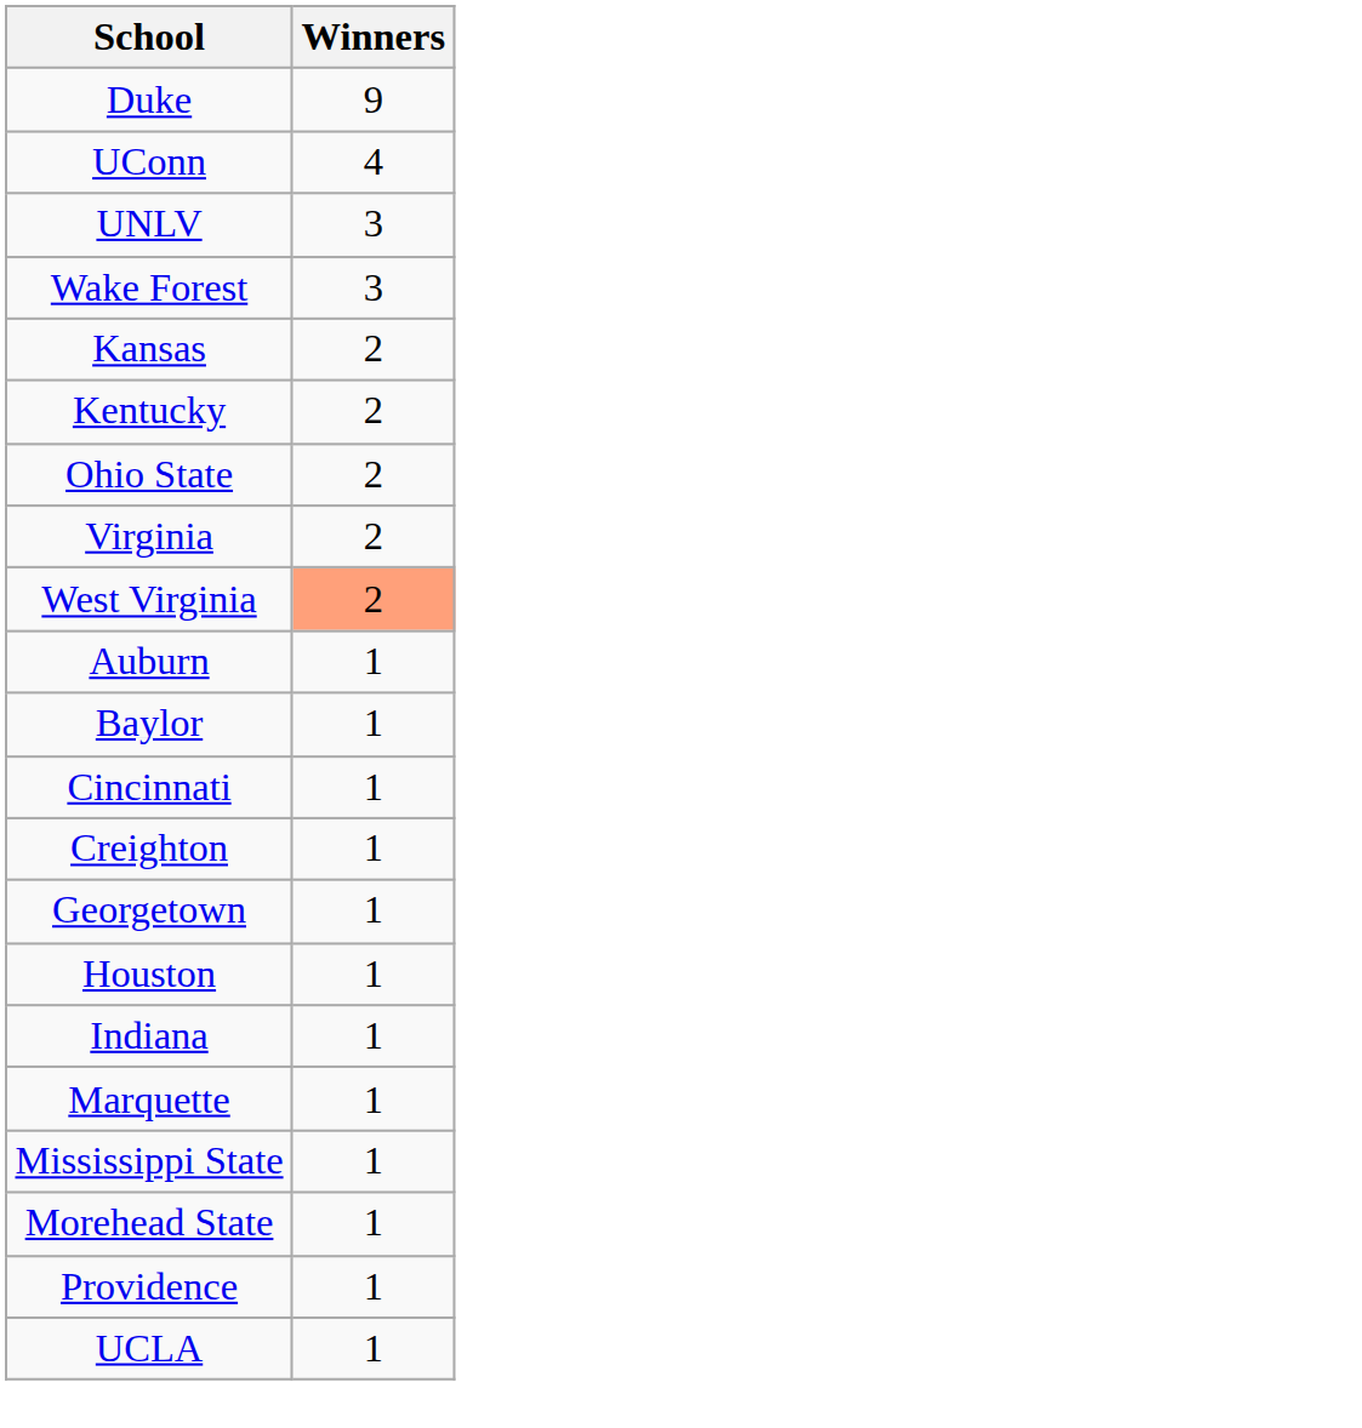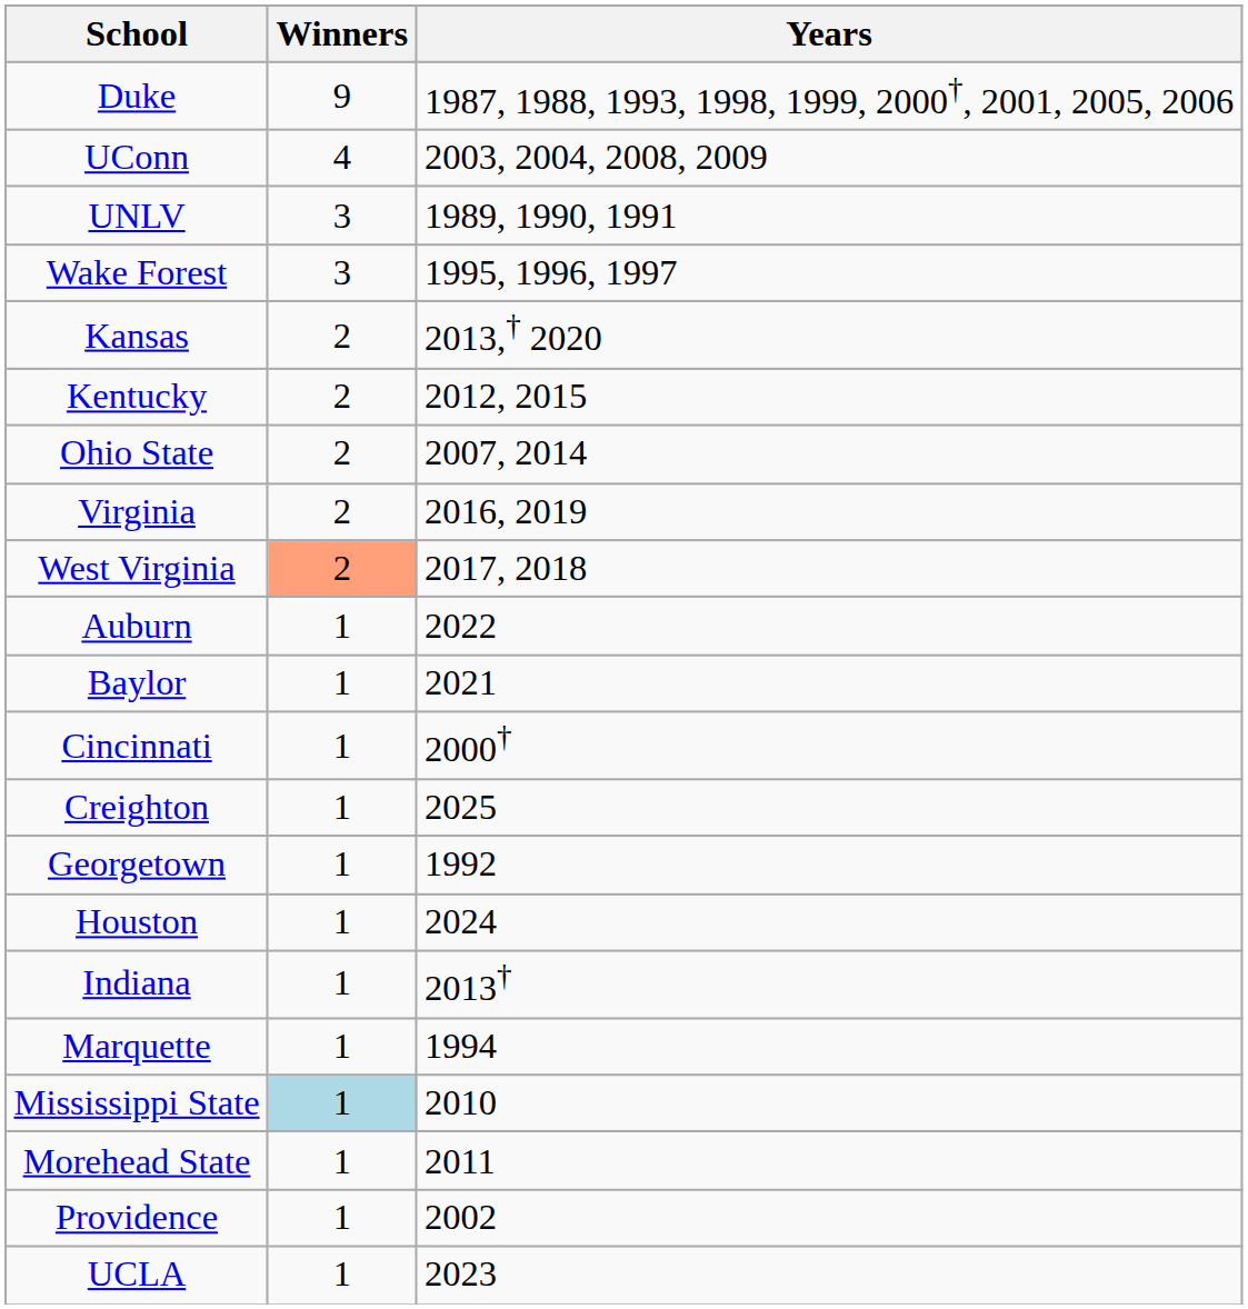 <table class="wikitable" style="text-align:center;">
 <tr>
 <th>School</th>
 <th>Winners</th>
+<th>Years</th>
 </tr>
 <tr>
 <td><a href='#'>Duke</a></td>
 <td>9</td>
+<td align=left>1987, 1988, 1993, 1998, 1999, 2000<sup>†</sup>, 2001, 2005, 2006</td>
 </tr>
 <tr>
 <td><a href='#'>UConn</a></td>
 <td>4</td>
+<td align=left>2003, 2004, 2008, 2009</td>
 </tr>
 <tr>
 <td><a href='#'>UNLV</a></td>
 <td>3</td>
+<td align=left>1989, 1990, 1991</td>
 </tr>
 <tr>
 <td><a href='#'>Wake Forest</a></td>
 <td>3</td>
+<td align=left>1995, 1996, 1997</td>
 </tr>
 <tr>
 <td><a href='#'>Kansas</a></td>
 <td>2</td>
+<td align=left>2013,<sup>†</sup> 2020</td>
 </tr>
 <tr>
 <td><a href='#'>Kentucky</a></td>
 <td>2</td>
+<td align=left>2012, 2015</td>
 </tr>
 <tr>
 <td><a href='#'>Ohio State</a></td>
 <td>2</td>
+<td align=left>2007, 2014</td>
 </tr>
 <tr>
 <td><a href='#'>Virginia</a></td>
 <td>2</td>
+<td align=left>2016, 2019</td>
 </tr>
 <tr>
 <td><a href='#'>West Virginia</a></td>
 <td style="background: lightsalmon;">2</td>
+<td align=left>2017, 2018</td>
 </tr>
 <tr>
 <td><a href='#'>Auburn</a></td>
 <td>1</td>
+<td align=left>2022</td>
 </tr>
 <tr>
 <td><a href='#'>Baylor</a></td>
 <td>1</td>
+<td align=left>2021</td>
 </tr>
 <tr>
 <td><a href='#'>Cincinnati</a></td>
 <td>1</td>
+<td align=left>2000<sup>†</sup></td>
 </tr>
 <tr>
 <td><a href='#'>Creighton</a></td>
 <td>1</td>
+<td align=left>2025</td>
 </tr>
 <tr>
 <td><a href='#'>Georgetown</a></td>
 <td>1</td>
+<td align=left>1992</td>
 </tr>
 <tr>
 <td><a href='#'>Houston</a></td>
 <td>1</td>
+<td align=left>2024</td>
 </tr>
 <tr>
 <td><a href='#'>Indiana</a></td>
 <td>1</td>
+<td align=left>2013<sup>†</sup></td>
 </tr>
 <tr>
 <td><a href='#'>Marquette</a></td>
 <td>1</td>
+<td align=left>1994</td>
 </tr>
 <tr>
 <td><a href='#'>Mississippi State</a></td>
-<td>1</td>
+<td style="background: lightblue;">1</td>
+<td align=left>2010</td>
 </tr>
 <tr>
 <td><a href='#'>Morehead State</a></td>
 <td>1</td>
+<td align=left>2011</td>
 </tr>
 <tr>
 <td><a href='#'>Providence</a></td>
 <td>1</td>
+<td align=left>2002</td>
 </tr>
 <tr>
 <td><a href='#'>UCLA</a></td>
 <td>1</td>
+<td align=left>2023</td>
 </tr>
 </table>
